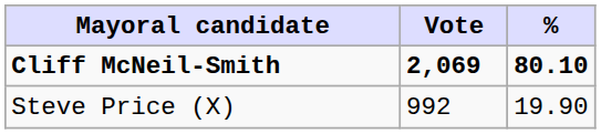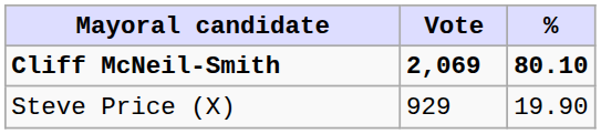 <table class="wikitable">
 <tr>
 <th style="background:#ddf;" width="200px">Mayoral candidate</th>
 <th style="background:#ddf;" width="50px">Vote</th>
 <th style="background:#ddf;" width="30px">%</th>
 </tr>
 <tr>
 <td><strong>Cliff McNeil-Smith</strong></td>
 <td><strong>2,069</strong></td>
 <td><strong>80.10</strong></td>
 </tr>
 <tr>
 <td>Steve Price (X)</td>
-<td>992</td>
+<td>929</td>
 <td>19.90</td>
 </tr>
 </table>
